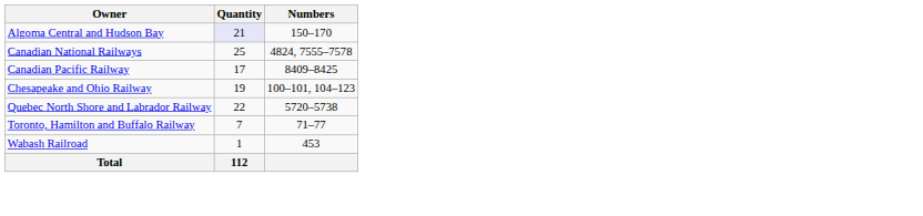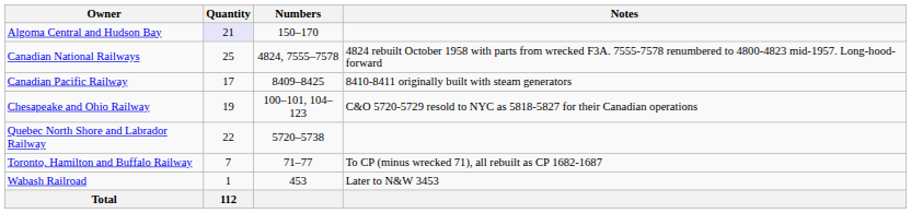 <table class="wikitable mw-collapsible mw-collapsed">
 <tr>
 <th>Owner</th>
 <th>Quantity</th>
 <th>Numbers</th>
+<th>Notes</th>
 </tr>
 <tr>
 <td><a href='#'>Algoma Central and Hudson Bay</a></td>
 <td style="background: lavender; text-align:center;">21</td>
 <td style="text-align:center;">150–170</td>
+<td></td>
 </tr>
 <tr>
 <td><a href='#'>Canadian National Railways</a></td>
 <td style="text-align:center;">25</td>
 <td style="text-align:center;">4824, 7555–7578</td>
+<td>4824 rebuilt October 1958 with parts from wrecked F3A. 7555-7578 renumbered to 4800-4823 mid-1957. Long-hood-forward</td>
 </tr>
 <tr>
 <td><a href='#'>Canadian Pacific Railway</a></td>
 <td style="text-align:center;">17</td>
 <td style="text-align:center;">8409–8425</td>
+<td>8410-8411 originally built with steam generators</td>
 </tr>
 <tr>
 <td><a href='#'>Chesapeake and Ohio Railway</a></td>
 <td style="text-align:center;">19</td>
 <td style="text-align:center;">100–101, 104–123</td>
+<td>C&O 5720-5729 resold to NYC as 5818-5827 for their Canadian operations</td>
 </tr>
 <tr>
 <td><a href='#'>Quebec North Shore and Labrador Railway</a></td>
 <td style="text-align:center;">22</td>
 <td style="text-align:center;">5720–5738</td>
+<td></td>
 </tr>
 <tr>
 <td><a href='#'>Toronto, Hamilton and Buffalo Railway</a></td>
 <td style="text-align:center;">7</td>
 <td style="text-align:center;">71–77</td>
+<td>To CP (minus wrecked 71), all rebuilt as CP 1682-1687</td>
 </tr>
 <tr>
 <td><a href='#'>Wabash Railroad</a></td>
 <td style="text-align:center;">1</td>
 <td style="text-align:center;">453</td>
+<td>Later to N&W 3453</td>
 </tr>
 <tr>
 <th>Total</th>
 <th>112</th>
 <th></th>
+<th></th>
 </tr>
 </table>
